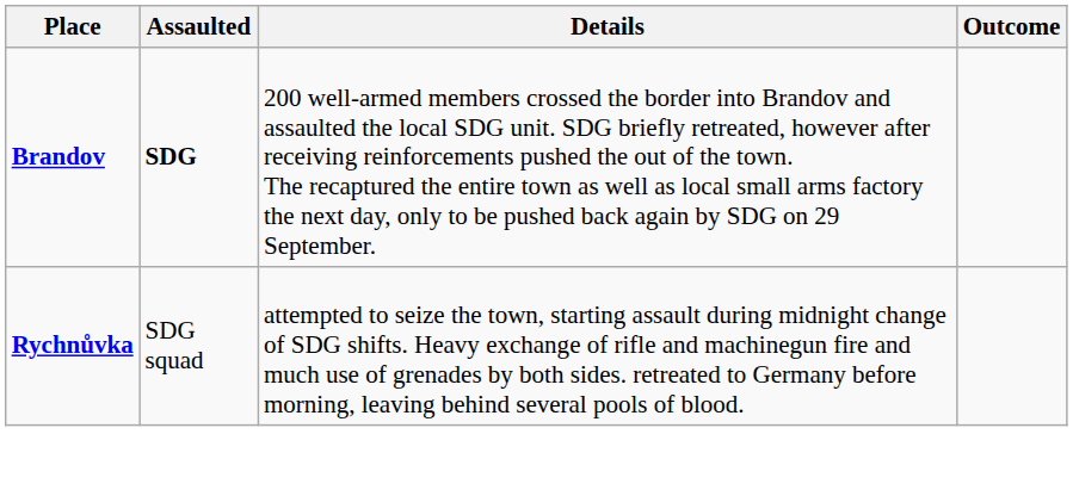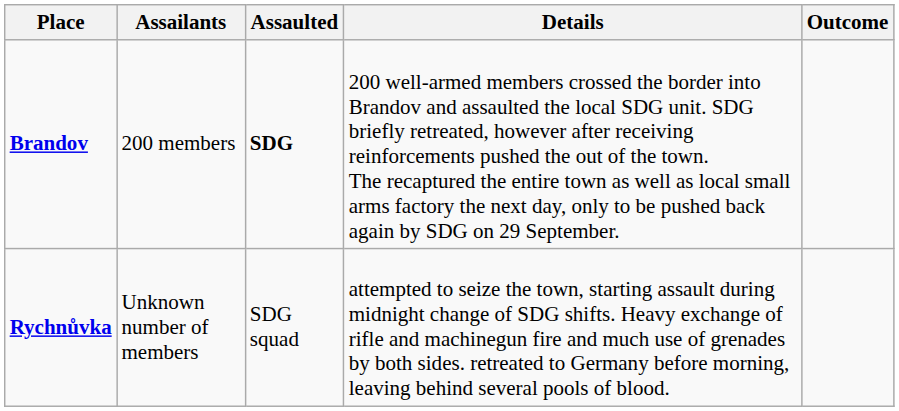 <table class="wikitable sortable" style="font-size:90%;">
 <tr>
 <th>Place</th>
+<th>Assailants</th>
 <th>Assaulted</th>
 <th>Details</th>
 <th>Outcome</th>
 </tr>
 <tr>
 <td><strong><a href='#'>Brandov</a></strong></td>
+<td>200  members</td>
 <td><strong>SDG</strong></td>
 <td><br>200 well-armed  members crossed the border into Brandov and assaulted the local SDG unit. SDG briefly retreated, however after receiving reinforcements pushed the  out of the town.<br>The  recaptured the entire town as well as local small arms factory the next day, only to be pushed back again by SDG on 29 September.</td>
 <td></td>
 </tr>
 <tr>
 <td><strong><a href='#'>Rychnůvka</a></strong></td>
+<td>Unknown number of  members</td>
 <td>SDG squad</td>
 <td><br> attempted to seize the town, starting assault during midnight change of SDG shifts. Heavy exchange of rifle and machinegun fire and much use of grenades by both sides.  retreated to Germany before morning, leaving behind several pools of blood.</td>
 <td></td>
 </tr>
 </table>
